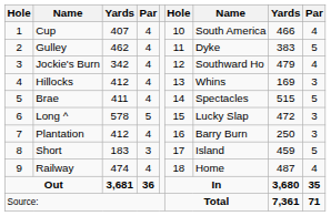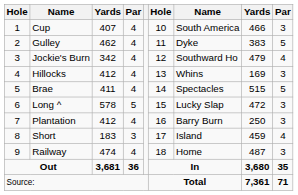 <table class=wikitable>
 <tr>
 <th>Hole</th>
 <th>Name</th>
 <th>Yards</th>
 <th>Par</th>
 <th></th>
 <th>Hole</th>
 <th>Name</th>
 <th>Yards</th>
 <th>Par</th>
 </tr>
 <tr>
 <td align=center>1</td>
 <td>Cup</td>
 <td align=center>407</td>
 <td align=center>4</td>
 <td rowspan=10></td>
 <td align=center>10</td>
 <td>South America</td>
 <td align=center>466</td>
-<td align=center>4</td>
+<td align=center>3</td>
 </tr>
 <tr>
 <td align=center>2</td>
 <td>Gulley</td>
 <td align=center>462</td>
 <td align=center>4</td>
 <td align=center>11</td>
 <td>Dyke</td>
 <td align=center>383</td>
 <td align=center>5</td>
 </tr>
 <tr>
 <td align=center>3</td>
 <td>Jockie's Burn</td>
 <td align=center>342</td>
 <td align=center>4</td>
 <td align=center>12</td>
 <td>Southward Ho</td>
 <td align=center>479</td>
 <td align=center>4</td>
 </tr>
 <tr>
 <td align=center>4</td>
 <td>Hillocks</td>
 <td align=center>412</td>
 <td align=center>4</td>
 <td align=center>13</td>
 <td>Whins</td>
 <td align=center>169</td>
 <td align=center>3</td>
 </tr>
 <tr>
 <td align=center>5</td>
 <td>Brae</td>
 <td align=center>411</td>
 <td align=center>4</td>
 <td align=center>14</td>
 <td>Spectacles</td>
 <td align=center>515</td>
 <td align=center>5</td>
 </tr>
 <tr>
 <td align=center>6</td>
 <td>Long ^</td>
 <td align=center>578</td>
 <td align=center>5</td>
 <td align=center>15</td>
 <td>Lucky Slap</td>
 <td align=center>472</td>
 <td align=center>3</td>
 </tr>
 <tr>
 <td align=center>7</td>
 <td>Plantation</td>
 <td align=center>412</td>
 <td align=center>4</td>
 <td align=center>16</td>
 <td>Barry Burn</td>
 <td align=center>250</td>
 <td align=center>3</td>
 </tr>
 <tr>
 <td align=center>8</td>
 <td>Short</td>
 <td align=center>183</td>
 <td align=center>3</td>
 <td align=center>17</td>
 <td>Island</td>
 <td align=center>459</td>
-<td align=center>5</td>
+<td align=center>4</td>
 </tr>
 <tr>
 <td align=center>9</td>
 <td>Railway</td>
 <td align=center>474</td>
 <td align=center>4</td>
 <td align=center>18</td>
 <td>Home</td>
 <td align=center>487</td>
-<td align=center>4</td>
+<td align=center>3</td>
 </tr>
 <tr>
 <td colspan=2 align=center><strong>Out</strong></td>
 <td align=center><strong>3,681</strong></td>
 <td align=center><strong>36</strong></td>
 <td colspan=2 align=center><strong>In</strong></td>
 <td align=center><strong>3,680</strong></td>
 <td align=center><strong>35</strong></td>
 </tr>
 <tr>
 <td colspan=5><small>Source:</small></td>
 <td colspan=2 align=center><strong>Total</strong></td>
 <td align=center><strong>7,361</strong></td>
 <td align=center><strong>71</strong></td>
 </tr>
 </table>
